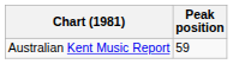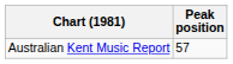 <table class="wikitable">
 <tr>
 <th>Chart (1981)</th>
 <th>Peak<br>position</th>
 </tr>
 <tr>
 <td>Australian <a href='#'>Kent Music Report</a></td>
-<td>59</td>
+<td>57</td>
 </tr>
 </table>
